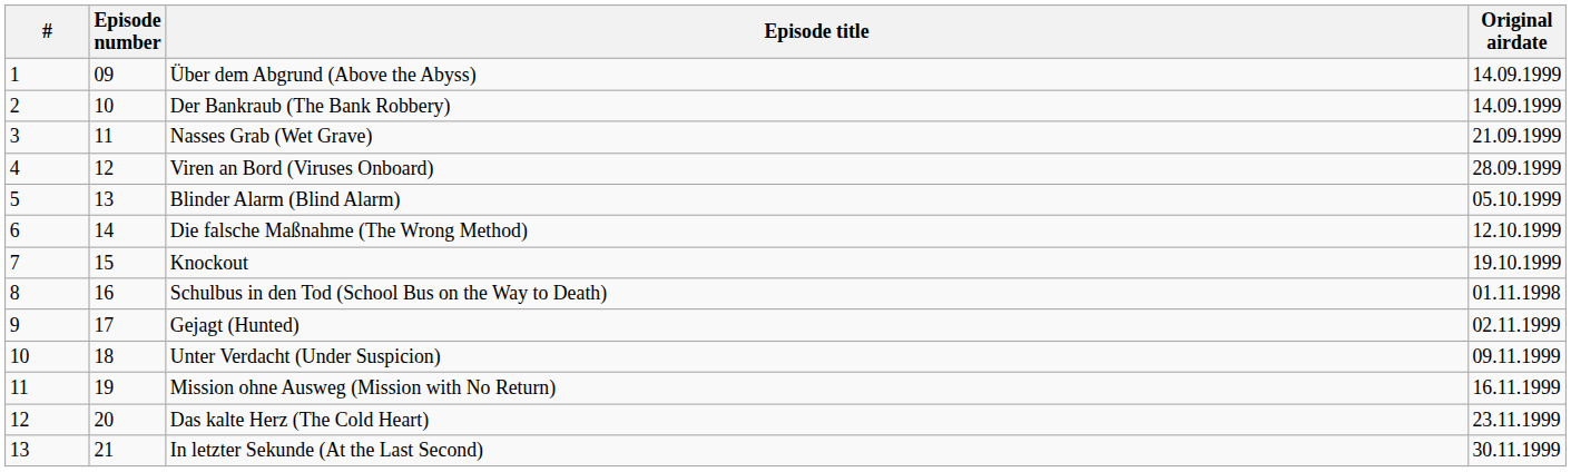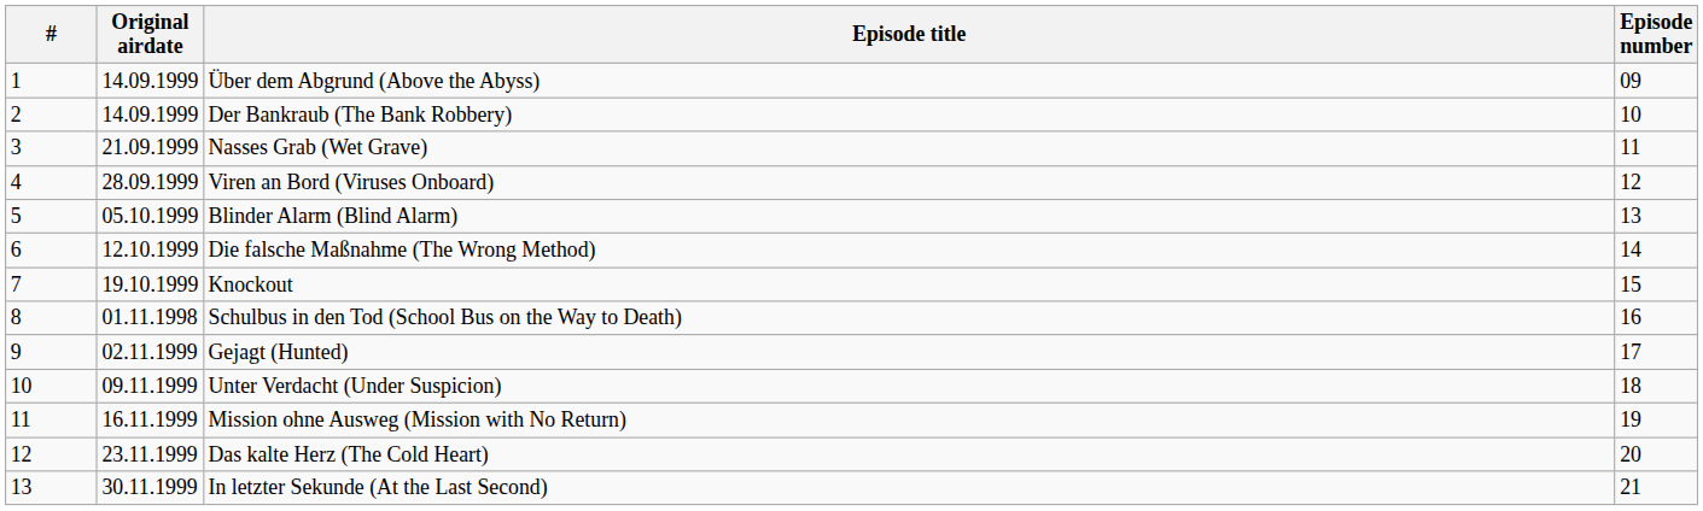 <table class="wikitable"  width="100%">
 <tr>
 <th>#</th>
+<th width="10px">Original airdate</th>
+<th>Episode title</th>
 <th width="10px">Episode number</th>
-<th>Episode title</th>
-<th width="10px">Original airdate</th>
 </tr>
 <tr>
 <td>1</td>
+<td>14.09.1999</td>
+<td>Über dem Abgrund (Above the Abyss)</td>
 <td>09</td>
-<td>Über dem Abgrund (Above the Abyss)</td>
-<td>14.09.1999</td>
 </tr>
 <tr>
 <td>2</td>
+<td>14.09.1999</td>
+<td>Der Bankraub (The Bank Robbery)</td>
 <td>10</td>
-<td>Der Bankraub (The Bank Robbery)</td>
-<td>14.09.1999</td>
 </tr>
 <tr>
 <td>3</td>
+<td>21.09.1999</td>
+<td>Nasses Grab (Wet Grave)</td>
 <td>11</td>
-<td>Nasses Grab (Wet Grave)</td>
-<td>21.09.1999</td>
 </tr>
 <tr>
 <td>4</td>
+<td>28.09.1999</td>
+<td>Viren an Bord (Viruses Onboard)</td>
 <td>12</td>
-<td>Viren an Bord (Viruses Onboard)</td>
-<td>28.09.1999</td>
 </tr>
 <tr>
 <td>5</td>
+<td>05.10.1999</td>
+<td>Blinder Alarm (Blind Alarm)</td>
 <td>13</td>
-<td>Blinder Alarm (Blind Alarm)</td>
-<td>05.10.1999</td>
 </tr>
 <tr>
 <td>6</td>
+<td>12.10.1999</td>
+<td>Die falsche Maßnahme (The Wrong Method)</td>
 <td>14</td>
-<td>Die falsche Maßnahme (The Wrong Method)</td>
-<td>12.10.1999</td>
 </tr>
 <tr>
 <td>7</td>
+<td>19.10.1999</td>
+<td>Knockout</td>
 <td>15</td>
-<td>Knockout</td>
-<td>19.10.1999</td>
 </tr>
 <tr>
 <td>8</td>
+<td>01.11.1998</td>
+<td>Schulbus in den Tod (School Bus on the Way to Death)</td>
 <td>16</td>
-<td>Schulbus in den Tod (School Bus on the Way to Death)</td>
-<td>01.11.1998</td>
 </tr>
 <tr>
 <td>9</td>
+<td>02.11.1999</td>
+<td>Gejagt (Hunted)</td>
 <td>17</td>
-<td>Gejagt (Hunted)</td>
-<td>02.11.1999</td>
 </tr>
 <tr>
 <td>10</td>
+<td>09.11.1999</td>
+<td>Unter Verdacht (Under Suspicion)</td>
 <td>18</td>
-<td>Unter Verdacht (Under Suspicion)</td>
-<td>09.11.1999</td>
 </tr>
 <tr>
 <td>11</td>
+<td>16.11.1999</td>
+<td>Mission ohne Ausweg (Mission with No Return)</td>
 <td>19</td>
-<td>Mission ohne Ausweg (Mission with No Return)</td>
-<td>16.11.1999</td>
 </tr>
 <tr>
 <td>12</td>
+<td>23.11.1999</td>
+<td>Das kalte Herz (The Cold Heart)</td>
 <td>20</td>
-<td>Das kalte Herz (The Cold Heart)</td>
-<td>23.11.1999</td>
 </tr>
 <tr>
 <td>13</td>
+<td>30.11.1999</td>
+<td>In letzter Sekunde (At the Last Second)</td>
 <td>21</td>
-<td>In letzter Sekunde (At the Last Second)</td>
-<td>30.11.1999</td>
 </tr>
 </table>
